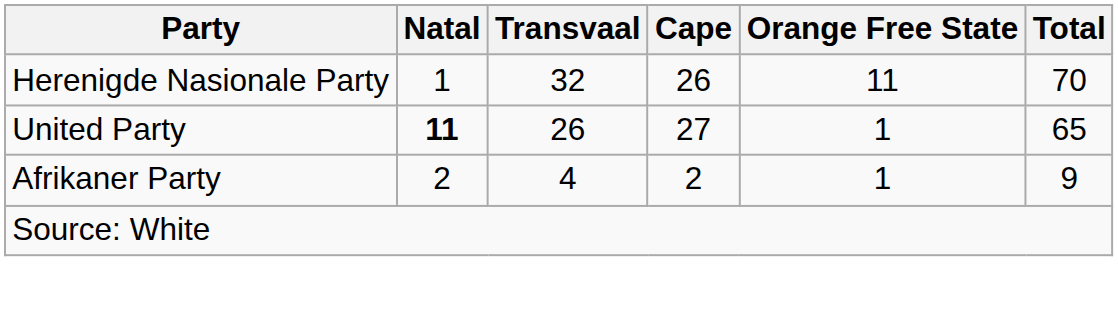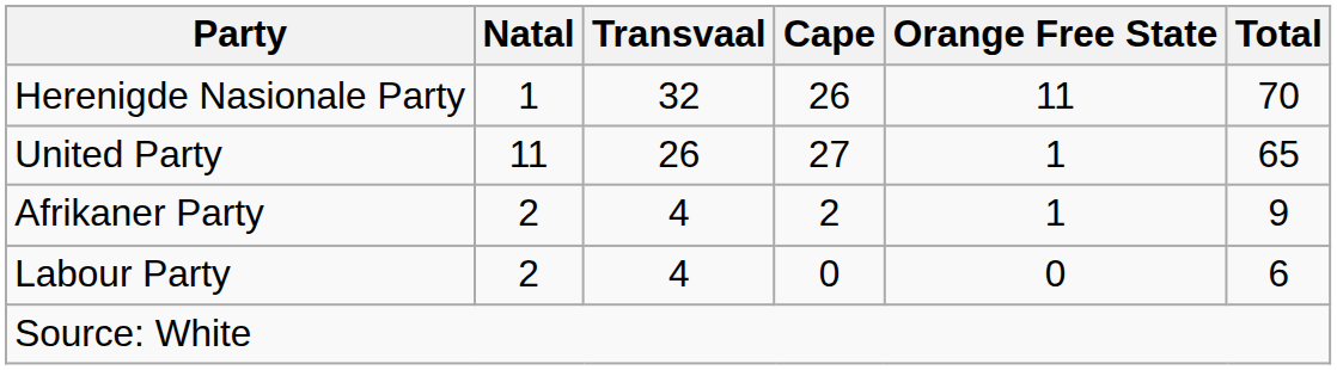 <table class=wikitable style=text-align:center>
 <tr>
 <th>Party</th>
 <th>Natal</th>
 <th>Transvaal</th>
 <th>Cape</th>
 <th>Orange Free State</th>
 <th>Total</th>
 </tr>
 <tr>
 <td align=left>Herenigde Nasionale Party</td>
 <td>1</td>
 <td>32</td>
 <td>26</td>
 <td>11</td>
 <td>70</td>
 </tr>
 <tr>
 <td align=left>United Party</td>
-<td><strong>11</strong></td>
+<td>11</td>
 <td>26</td>
 <td>27</td>
 <td>1</td>
 <td>65</td>
 </tr>
 <tr>
 <td align=left>Afrikaner Party</td>
 <td>2</td>
 <td>4</td>
 <td>2</td>
 <td>1</td>
 <td>9</td>
 </tr>
 <tr>
+<td align=left>Labour Party</td>
+<td>2</td>
+<td>4</td>
+<td>0</td>
+<td>0</td>
+<td>6</td>
+</tr>
+<tr>
 <td align=left colspan=6>Source: White</td>
 </tr>
 </table>
